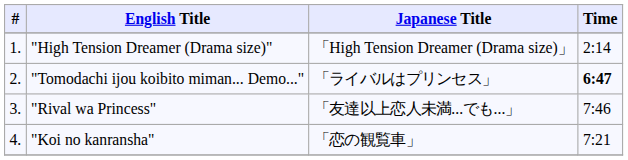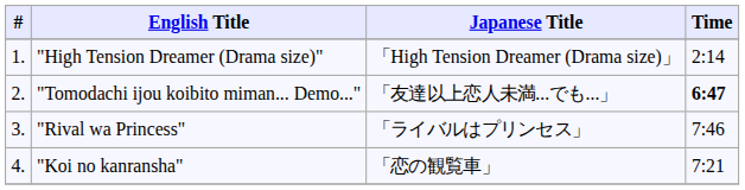 <table border="" cellpadding="4" cellspacing="0" style="border: 1px #aaaaaa solid; border-collapse: collapse; padding: 0.2em; margin: 1em 1em 1em 0; background: #f7f8ff; font-size:0.9em">
 <tr valign="middle" bgcolor="#e6e9ff">
 <th rowspan="1">#</th>
 <th rowspan="1"><a href='#'>English</a> Title</th>
 <th colspan="1"><a href='#'>Japanese</a> Title</th>
 <th rowspan="1">Time</th>
 </tr>
 <tr bgcolor="#e6e9ff">
 </tr>
 <tr>
 <td>1.</td>
 <td>"High Tension Dreamer (Drama size)"</td>
 <td>「High Tension Dreamer (Drama size)」</td>
 <td>2:14</td>
 </tr>
 <tr>
 <td>2.</td>
 <td>"Tomodachi ijou koibito miman... Demo..."</td>
-<td>「ライバルはプリンセス」</td>
+<td>「友達以上恋人未満...でも...」</td>
 <td><strong>6:47</strong></td>
 </tr>
 <tr>
 <td>3.</td>
 <td>"Rival wa Princess"</td>
-<td>「友達以上恋人未満...でも...」</td>
+<td>「ライバルはプリンセス」</td>
 <td>7:46</td>
 </tr>
 <tr>
 <td>4.</td>
 <td>"Koi no kanransha"</td>
 <td>「恋の観覧車」</td>
 <td>7:21</td>
 </tr>
 <tr>
 </tr>
 </table>
